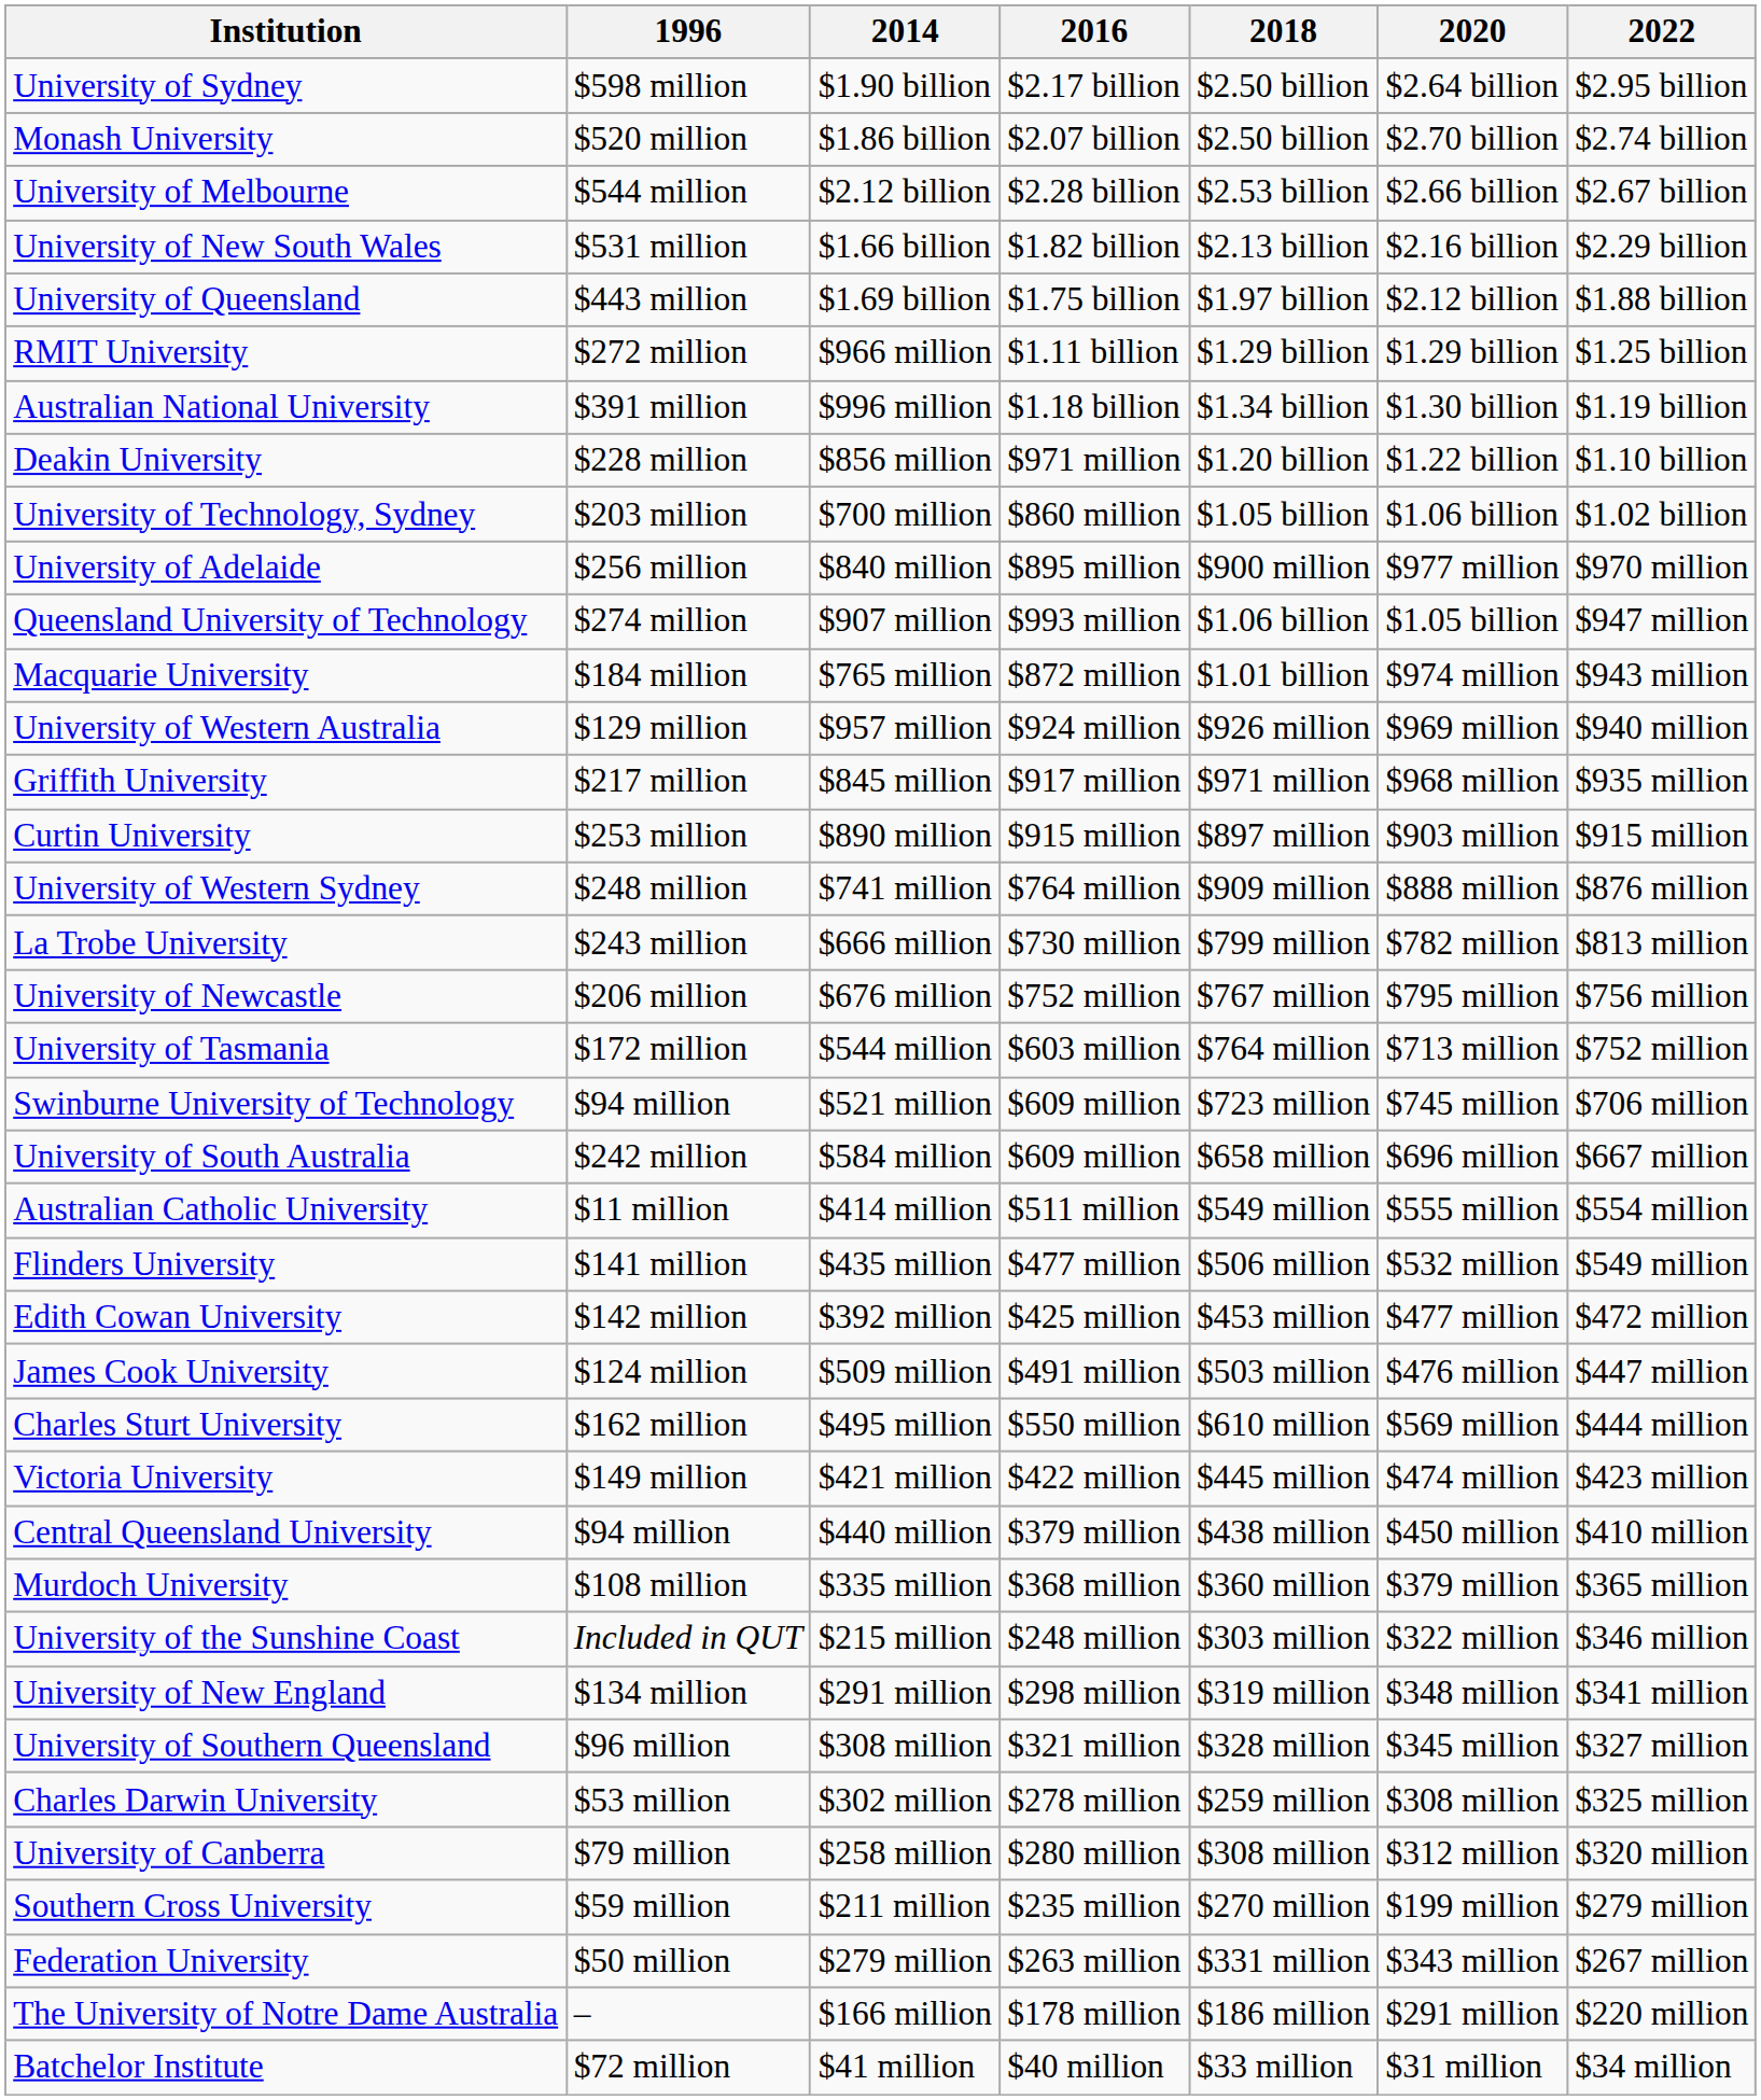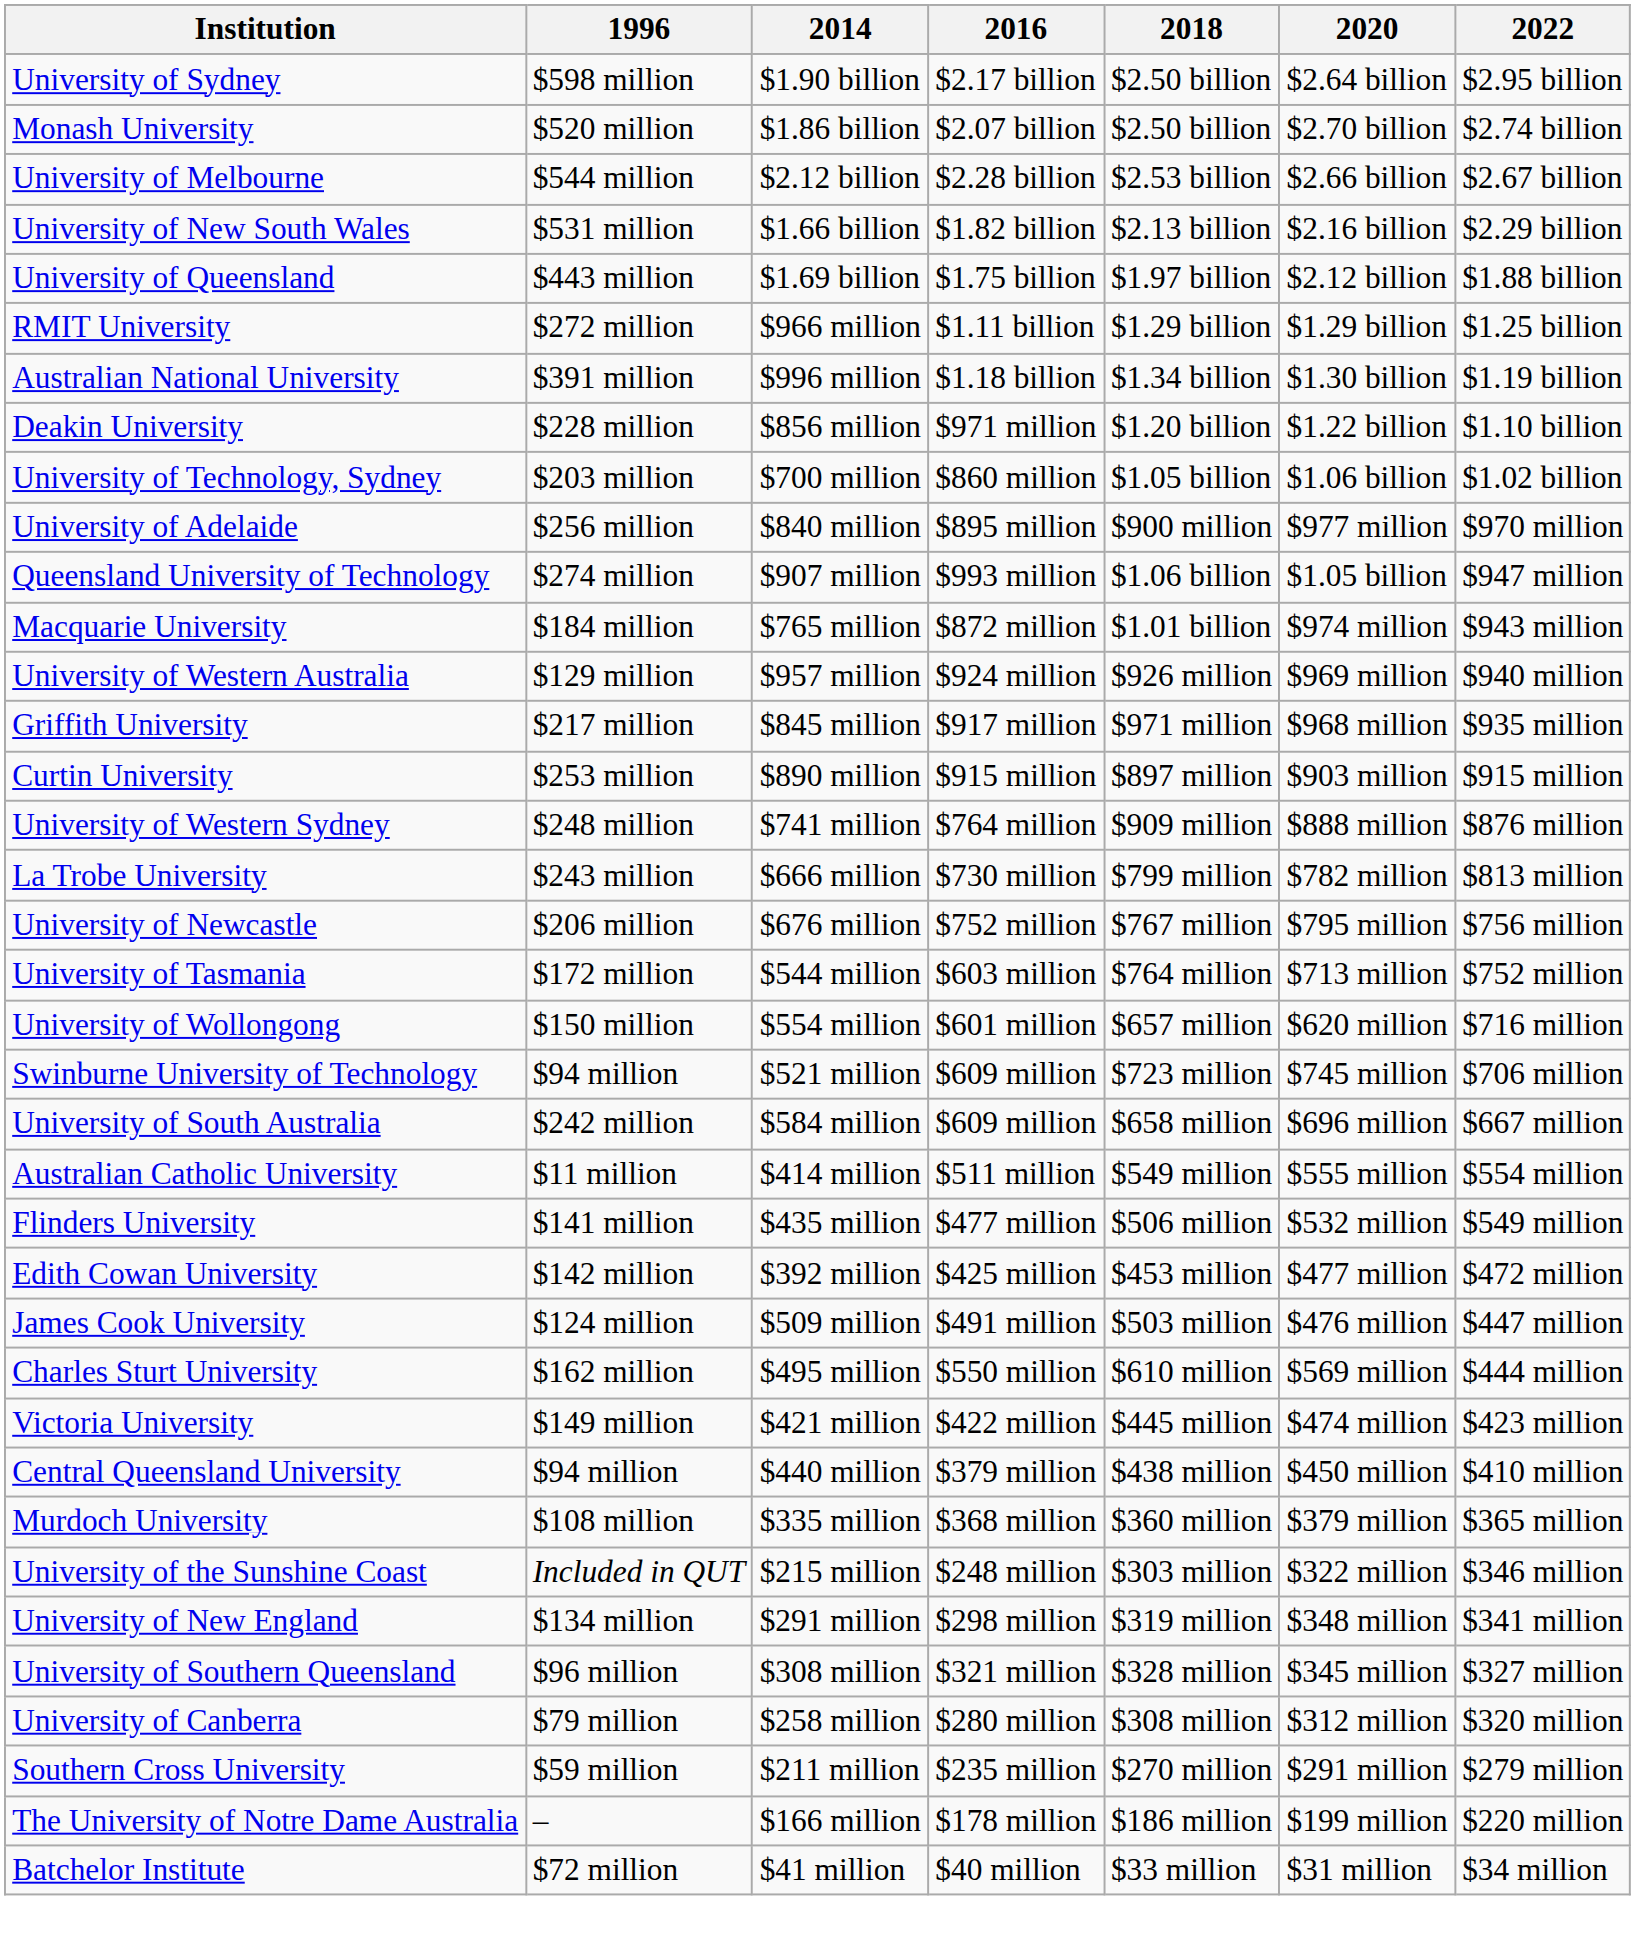 <table class="wikitable sortable">
 <tr>
 <th>Institution</th>
 <th>1996</th>
 <th>2014</th>
 <th>2016</th>
 <th>2018</th>
 <th>2020</th>
 <th>2022</th>
 </tr>
 <tr>
 <td><a href='#'>University of Sydney</a></td>
 <td>$598 million</td>
 <td>$1.90 billion</td>
 <td>$2.17 billion</td>
 <td>$2.50 billion</td>
 <td>$2.64 billion</td>
 <td>$2.95 billion</td>
 </tr>
 <tr>
 <td><a href='#'>Monash University</a></td>
 <td>$520 million</td>
 <td>$1.86 billion</td>
 <td>$2.07 billion</td>
 <td>$2.50 billion</td>
 <td>$2.70 billion</td>
 <td>$2.74 billion</td>
 </tr>
 <tr>
 <td><a href='#'>University of Melbourne</a></td>
 <td>$544 million</td>
 <td>$2.12 billion</td>
 <td>$2.28 billion</td>
 <td>$2.53 billion</td>
 <td>$2.66 billion</td>
 <td>$2.67 billion</td>
 </tr>
 <tr>
 <td><a href='#'>University of New South Wales</a></td>
 <td>$531 million</td>
 <td>$1.66 billion</td>
 <td>$1.82 billion</td>
 <td>$2.13 billion</td>
 <td>$2.16 billion</td>
 <td>$2.29 billion</td>
 </tr>
 <tr>
 <td><a href='#'>University of Queensland</a></td>
 <td>$443 million</td>
 <td>$1.69 billion</td>
 <td>$1.75 billion</td>
 <td>$1.97 billion</td>
 <td>$2.12 billion</td>
 <td>$1.88 billion</td>
 </tr>
 <tr>
 <td><a href='#'>RMIT University</a></td>
 <td>$272 million</td>
 <td>$966 million</td>
 <td>$1.11 billion</td>
 <td>$1.29 billion</td>
 <td>$1.29 billion</td>
 <td>$1.25 billion</td>
 </tr>
 <tr>
 <td><a href='#'>Australian National University</a></td>
 <td>$391 million</td>
 <td>$996 million</td>
 <td>$1.18 billion</td>
 <td>$1.34 billion</td>
 <td>$1.30 billion</td>
 <td>$1.19 billion</td>
 </tr>
 <tr>
 <td><a href='#'>Deakin University</a></td>
 <td>$228 million</td>
 <td>$856 million</td>
 <td>$971 million</td>
 <td>$1.20 billion</td>
 <td>$1.22 billion</td>
 <td>$1.10 billion</td>
 </tr>
 <tr>
 <td><a href='#'>University of Technology, Sydney</a></td>
 <td>$203 million</td>
 <td>$700 million</td>
 <td>$860 million</td>
 <td>$1.05 billion</td>
 <td>$1.06 billion</td>
 <td>$1.02 billion</td>
 </tr>
 <tr>
 <td><a href='#'>University of Adelaide</a></td>
 <td>$256 million</td>
 <td>$840 million</td>
 <td>$895 million</td>
 <td>$900 million</td>
 <td>$977 million</td>
 <td>$970 million</td>
 </tr>
 <tr>
 <td><a href='#'>Queensland University of Technology</a></td>
 <td>$274 million</td>
 <td>$907 million</td>
 <td>$993 million</td>
 <td>$1.06 billion</td>
 <td>$1.05 billion</td>
 <td>$947 million</td>
 </tr>
 <tr>
 <td><a href='#'>Macquarie University</a></td>
 <td>$184 million</td>
 <td>$765 million</td>
 <td>$872 million</td>
 <td>$1.01 billion</td>
 <td>$974 million</td>
 <td>$943 million</td>
 </tr>
 <tr>
 <td><a href='#'>University of Western Australia</a></td>
 <td>$129 million</td>
 <td>$957 million</td>
 <td>$924 million</td>
 <td>$926 million</td>
 <td>$969 million</td>
 <td>$940 million</td>
 </tr>
 <tr>
 <td><a href='#'>Griffith University</a></td>
 <td>$217 million</td>
 <td>$845 million</td>
 <td>$917 million</td>
 <td>$971 million</td>
 <td>$968 million</td>
 <td>$935 million</td>
 </tr>
 <tr>
 <td><a href='#'>Curtin University</a></td>
 <td>$253 million</td>
 <td>$890 million</td>
 <td>$915 million</td>
 <td>$897 million</td>
 <td>$903 million</td>
 <td>$915 million</td>
 </tr>
 <tr>
 <td><a href='#'>University of Western Sydney</a></td>
 <td>$248 million</td>
 <td>$741 million</td>
 <td>$764 million</td>
 <td>$909 million</td>
 <td>$888 million</td>
 <td>$876 million</td>
 </tr>
 <tr>
 <td><a href='#'>La Trobe University</a></td>
 <td>$243 million</td>
 <td>$666 million</td>
 <td>$730 million</td>
 <td>$799 million</td>
 <td>$782 million</td>
 <td>$813 million</td>
 </tr>
 <tr>
 <td><a href='#'>University of Newcastle</a></td>
 <td>$206 million</td>
 <td>$676 million</td>
 <td>$752 million</td>
 <td>$767 million</td>
 <td>$795 million</td>
 <td>$756 million</td>
 </tr>
 <tr>
 <td><a href='#'>University of Tasmania</a></td>
 <td>$172 million</td>
 <td>$544 million</td>
 <td>$603 million</td>
 <td>$764 million</td>
 <td>$713 million</td>
 <td>$752 million</td>
 </tr>
 <tr>
+<td><a href='#'>University of Wollongong</a></td>
+<td>$150 million</td>
+<td>$554 million</td>
+<td>$601 million</td>
+<td>$657 million</td>
+<td>$620 million</td>
+<td>$716 million</td>
+</tr>
+<tr>
 <td><a href='#'>Swinburne University of Technology</a></td>
 <td>$94 million</td>
 <td>$521 million</td>
 <td>$609 million</td>
 <td>$723 million</td>
 <td>$745 million</td>
 <td>$706 million</td>
 </tr>
 <tr>
 <td><a href='#'>University of South Australia</a></td>
 <td>$242 million</td>
 <td>$584 million</td>
 <td>$609 million</td>
 <td>$658 million</td>
 <td>$696 million</td>
 <td>$667 million</td>
 </tr>
 <tr>
 <td><a href='#'>Australian Catholic University</a></td>
 <td>$11 million</td>
 <td>$414 million</td>
 <td>$511 million</td>
 <td>$549 million</td>
 <td>$555 million</td>
 <td>$554 million</td>
 </tr>
 <tr>
 <td><a href='#'>Flinders University</a></td>
 <td>$141 million</td>
 <td>$435 million</td>
 <td>$477 million</td>
 <td>$506 million</td>
 <td>$532 million</td>
 <td>$549 million</td>
 </tr>
 <tr>
 <td><a href='#'>Edith Cowan University</a></td>
 <td>$142 million</td>
 <td>$392 million</td>
 <td>$425 million</td>
 <td>$453 million</td>
 <td>$477 million</td>
 <td>$472 million</td>
 </tr>
 <tr>
 <td><a href='#'>James Cook University</a></td>
 <td>$124 million</td>
 <td>$509 million</td>
 <td>$491 million</td>
 <td>$503 million</td>
 <td>$476 million</td>
 <td>$447 million</td>
 </tr>
 <tr>
 <td><a href='#'>Charles Sturt University</a></td>
 <td>$162 million</td>
 <td>$495 million</td>
 <td>$550 million</td>
 <td>$610 million</td>
 <td>$569 million</td>
 <td>$444 million</td>
 </tr>
 <tr>
 <td><a href='#'>Victoria University</a></td>
 <td>$149 million</td>
 <td>$421 million</td>
 <td>$422 million</td>
 <td>$445 million</td>
 <td>$474 million</td>
 <td>$423 million</td>
 </tr>
 <tr>
 <td><a href='#'>Central Queensland University</a></td>
 <td>$94 million</td>
 <td>$440 million</td>
 <td>$379 million</td>
 <td>$438 million</td>
 <td>$450 million</td>
 <td>$410 million</td>
 </tr>
 <tr>
 <td><a href='#'>Murdoch University</a></td>
 <td>$108 million</td>
 <td>$335 million</td>
 <td>$368 million</td>
 <td>$360 million</td>
 <td>$379 million</td>
 <td>$365 million</td>
 </tr>
 <tr>
 <td><a href='#'>University of the Sunshine Coast</a></td>
 <td><em>Included in QUT</em></td>
 <td>$215 million</td>
 <td>$248 million</td>
 <td>$303 million</td>
 <td>$322 million</td>
 <td>$346 million</td>
 </tr>
 <tr>
 <td><a href='#'>University of New England</a></td>
 <td>$134 million</td>
 <td>$291 million</td>
 <td>$298 million</td>
 <td>$319 million</td>
 <td>$348 million</td>
 <td>$341 million</td>
 </tr>
 <tr>
 <td><a href='#'>University of Southern Queensland</a></td>
 <td>$96 million</td>
 <td>$308 million</td>
 <td>$321 million</td>
 <td>$328 million</td>
 <td>$345 million</td>
 <td>$327 million</td>
 </tr>
 <tr>
-<td><a href='#'>Charles Darwin University</a></td>
-<td>$53 million</td>
-<td>$302 million</td>
-<td>$278 million</td>
-<td>$259 million</td>
-<td>$308 million</td>
-<td>$325 million</td>
-</tr>
-<tr>
 <td><a href='#'>University of Canberra</a></td>
 <td>$79 million</td>
 <td>$258 million</td>
 <td>$280 million</td>
 <td>$308 million</td>
 <td>$312 million</td>
 <td>$320 million</td>
 </tr>
 <tr>
 <td><a href='#'>Southern Cross University</a></td>
 <td>$59 million</td>
 <td>$211 million</td>
 <td>$235 million</td>
 <td>$270 million</td>
-<td>$199 million</td>
+<td>$291 million</td>
 <td>$279 million</td>
-</tr>
-<tr>
-<td><a href='#'>Federation University</a></td>
-<td>$50 million</td>
-<td>$279 million</td>
-<td>$263 million</td>
-<td>$331 million</td>
-<td>$343 million</td>
-<td>$267 million</td>
 </tr>
 <tr>
 <td><a href='#'>The University of Notre Dame Australia</a></td>
 <td>–</td>
 <td>$166 million</td>
 <td>$178 million</td>
 <td>$186 million</td>
-<td>$291 million</td>
+<td>$199 million</td>
 <td>$220 million</td>
 </tr>
 <tr>
 <td><a href='#'>Batchelor Institute</a></td>
 <td>$72 million</td>
 <td>$41 million</td>
 <td>$40 million</td>
 <td>$33 million</td>
 <td>$31 million</td>
 <td>$34 million</td>
 </tr>
 </table>
